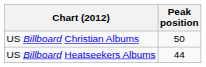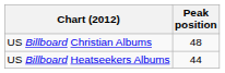 <table class="wikitable">
 <tr>
 <th>Chart (2012)</th>
 <th>Peak<br>position</th>
 </tr>
 <tr>
 <td>US <em><a href='#'>Billboard</a></em> <a href='#'>Christian Albums</a></td>
-<td align="center">50</td>
+<td align="center">48</td>
 </tr>
 <tr>
 <td>US <em><a href='#'>Billboard</a></em> <a href='#'>Heatseekers Albums</a></td>
 <td align="center">44</td>
 </tr>
 </table>
